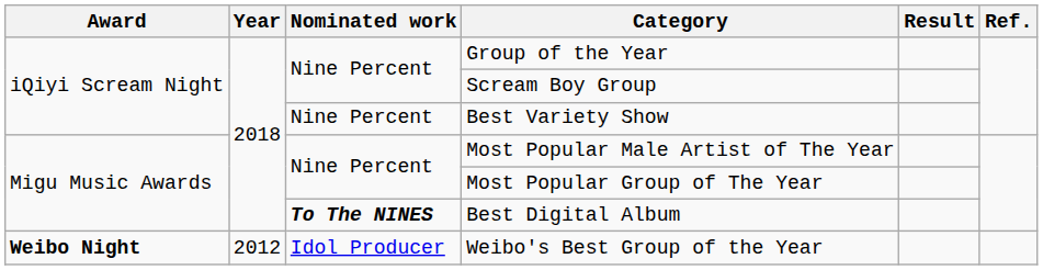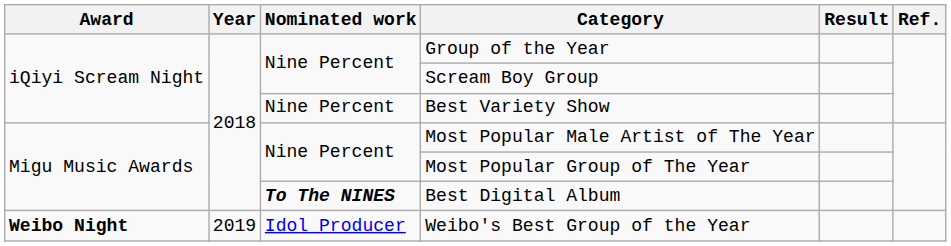 <table class="wikitable">
 <tr>
 <th>Award</th>
 <th width="10">Year</th>
 <th>Nominated work</th>
 <th>Category</th>
 <th>Result</th>
 <th>Ref.</th>
 </tr>
 <tr>
 <td rowspan="3">iQiyi Scream Night</td>
 <td rowspan="6">2018</td>
 <td rowspan="2">Nine Percent</td>
 <td>Group of the Year</td>
 <td></td>
 <td rowspan="3"></td>
 </tr>
 <tr>
 <td>Scream Boy Group</td>
 <td></td>
 </tr>
 <tr>
 <td>Nine Percent</td>
 <td>Best Variety Show</td>
 <td></td>
 </tr>
 <tr>
 <td rowspan="3">Migu Music Awards</td>
 <td rowspan="2">Nine Percent</td>
 <td>Most Popular Male Artist of The Year</td>
 <td></td>
 <td rowspan="3"></td>
 </tr>
 <tr>
 <td>Most Popular Group of The Year</td>
 <td></td>
 </tr>
 <tr>
 <td><strong><em>To The NINES</em></strong></td>
 <td>Best Digital Album</td>
 <td></td>
 </tr>
 <tr>
 <td><strong>Weibo Night</strong></td>
-<td>2012</td>
+<td>2019</td>
 <td><a href='#'>Idol Producer</a></td>
 <td>Weibo's Best Group of the Year</td>
 <td></td>
 <td></td>
 </tr>
 </table>
